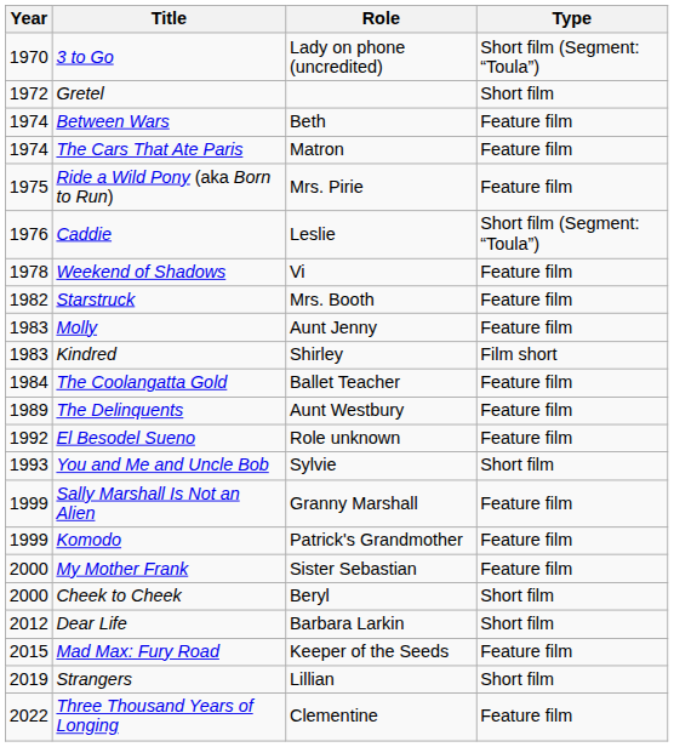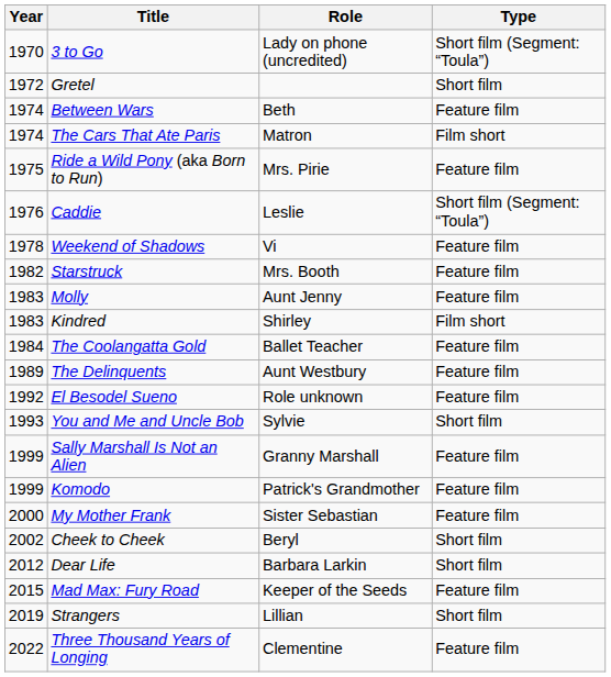 <table class="wikitable">
 <tr>
 <th>Year</th>
 <th>Title</th>
 <th>Role</th>
 <th>Type</th>
 </tr>
 <tr>
 <td>1970</td>
 <td><em><a href='#'>3 to Go</a></em></td>
 <td>Lady on phone (uncredited)</td>
 <td>Short film (Segment: “Toula”)</td>
 </tr>
 <tr>
 <td>1972</td>
 <td><em>Gretel</em></td>
 <td></td>
 <td>Short film</td>
 </tr>
 <tr>
 <td>1974</td>
 <td><em><a href='#'>Between Wars</a></em></td>
 <td>Beth</td>
 <td>Feature film</td>
 </tr>
 <tr>
 <td>1974</td>
 <td><em><a href='#'>The Cars That Ate Paris</a></em></td>
 <td>Matron</td>
-<td>Feature film</td>
+<td>Film short</td>
 </tr>
 <tr>
 <td>1975</td>
 <td><em><a href='#'>Ride a Wild Pony</a></em> (aka <em>Born to Run</em>)</td>
 <td>Mrs. Pirie</td>
 <td>Feature film</td>
 </tr>
 <tr>
 <td>1976</td>
 <td><em><a href='#'>Caddie</a></em></td>
 <td>Leslie</td>
 <td>Short film (Segment: “Toula”)</td>
 </tr>
 <tr>
 <td>1978</td>
 <td><em><a href='#'>Weekend of Shadows</a></em></td>
 <td>Vi</td>
 <td>Feature film</td>
 </tr>
 <tr>
 <td>1982</td>
 <td><em><a href='#'>Starstruck</a></em></td>
 <td>Mrs. Booth</td>
 <td>Feature film</td>
 </tr>
 <tr>
 <td>1983</td>
 <td><em><a href='#'>Molly</a></em></td>
 <td>Aunt Jenny</td>
 <td>Feature film</td>
 </tr>
 <tr>
 <td>1983</td>
 <td><em>Kindred</em></td>
 <td>Shirley</td>
 <td>Film short</td>
 </tr>
 <tr>
 <td>1984</td>
 <td><em><a href='#'>The Coolangatta Gold</a></em></td>
 <td>Ballet Teacher</td>
 <td>Feature film</td>
 </tr>
 <tr>
 <td>1989</td>
 <td><em><a href='#'>The Delinquents</a></em></td>
 <td>Aunt Westbury</td>
 <td>Feature film</td>
 </tr>
 <tr>
 <td>1992</td>
 <td><em><a href='#'>El Besodel Sueno</a></em></td>
 <td>Role unknown</td>
 <td>Feature film</td>
 </tr>
 <tr>
 <td>1993</td>
 <td><em><a href='#'>You and Me and Uncle Bob</a></em></td>
 <td>Sylvie</td>
 <td>Short film</td>
 </tr>
 <tr>
 <td>1999</td>
 <td><em><a href='#'>Sally Marshall Is Not an Alien</a></em></td>
 <td>Granny Marshall</td>
 <td>Feature film</td>
 </tr>
 <tr>
 <td>1999</td>
 <td><em><a href='#'>Komodo</a></em></td>
 <td>Patrick's Grandmother</td>
 <td>Feature film</td>
 </tr>
 <tr>
 <td>2000</td>
 <td><em><a href='#'>My Mother Frank</a></em></td>
 <td>Sister Sebastian</td>
 <td>Feature film</td>
 </tr>
 <tr>
-<td>2000</td>
+<td>2002</td>
 <td><em>Cheek to Cheek</em></td>
 <td>Beryl</td>
 <td>Short film</td>
 </tr>
 <tr>
 <td>2012</td>
 <td><em>Dear Life</em></td>
 <td>Barbara Larkin</td>
 <td>Short film</td>
 </tr>
 <tr>
 <td>2015</td>
 <td><em><a href='#'>Mad Max: Fury Road</a></em></td>
 <td>Keeper of the Seeds</td>
 <td>Feature film</td>
 </tr>
 <tr>
 <td>2019</td>
 <td><em>Strangers</em></td>
 <td>Lillian</td>
 <td>Short film</td>
 </tr>
 <tr>
 <td>2022</td>
 <td><em><a href='#'>Three Thousand Years of Longing</a></em></td>
 <td>Clementine</td>
 <td>Feature film</td>
 </tr>
 </table>
